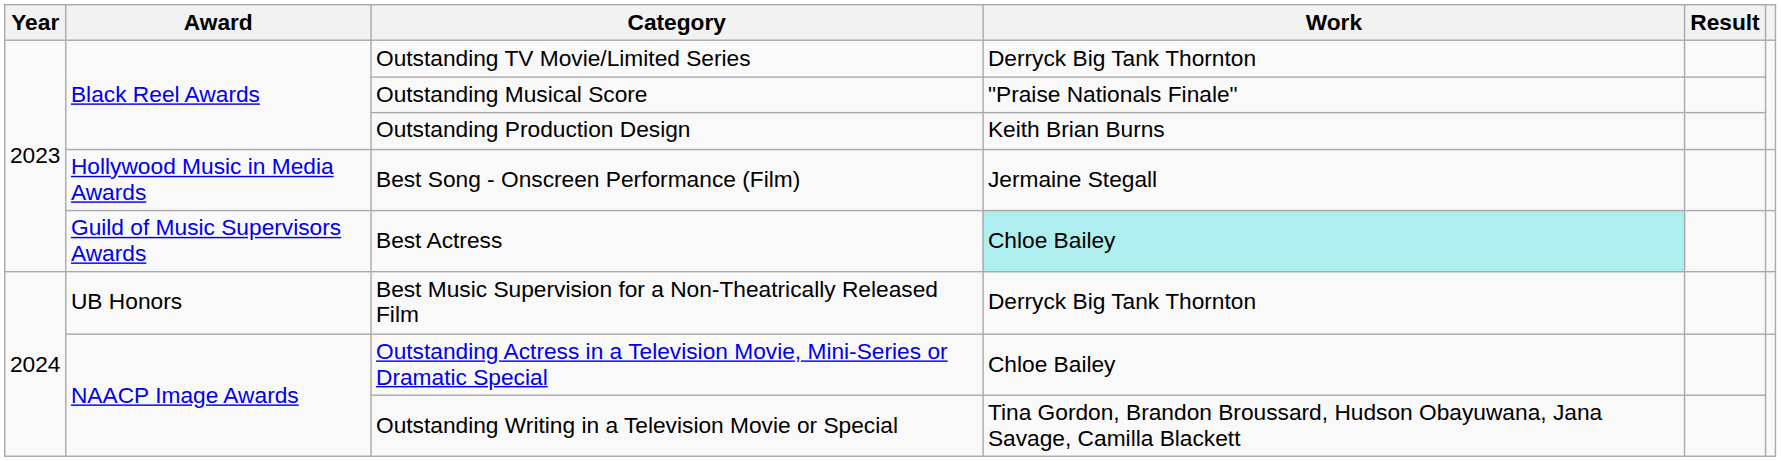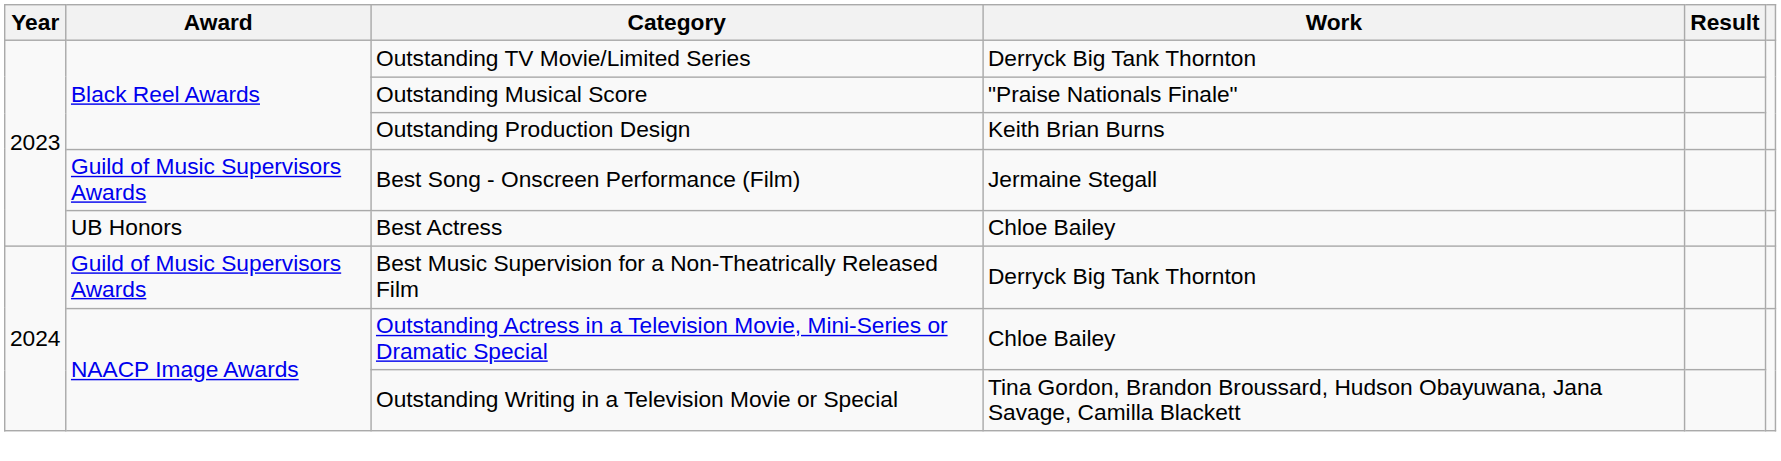 <table class="wikitable sortable plainrowheaders">
 <tr>
 <th scope="col">Year</th>
 <th scope="col">Award</th>
 <th scope="col">Category</th>
 <th scope="col">Work</th>
 <th scope="col">Result</th>
 <th scope="col" class="unsortable"></th>
 </tr>
 <tr>
 <td rowspan="5" scope="row">2023</td>
 <td rowspan="3"><a href='#'>Black Reel Awards</a></td>
 <td>Outstanding TV Movie/Limited Series</td>
 <td>Derryck Big Tank Thornton</td>
 <td></td>
 <td rowspan="3"></td>
 </tr>
 <tr>
 <td>Outstanding Musical Score</td>
 <td>"Praise Nationals Finale"</td>
 <td></td>
 </tr>
 <tr>
 <td>Outstanding Production Design</td>
 <td>Keith Brian Burns</td>
 <td></td>
 </tr>
 <tr>
-<td><a href='#'>Hollywood Music in Media Awards</a></td>
+<td><a href='#'>Guild of Music Supervisors Awards</a></td>
 <td>Best Song - Onscreen Performance (Film)</td>
 <td>Jermaine Stegall</td>
 <td></td>
 <td></td>
 </tr>
 <tr>
-<td><a href='#'>Guild of Music Supervisors Awards</a></td>
+<td>UB Honors</td>
 <td>Best Actress</td>
-<td style="background: paleturquoise;">Chloe Bailey</td>
+<td>Chloe Bailey</td>
 <td></td>
 <td></td>
 </tr>
 <tr>
 <td rowspan="3" scope="row">2024</td>
-<td>UB Honors</td>
+<td><a href='#'>Guild of Music Supervisors Awards</a></td>
 <td>Best Music Supervision for a Non-Theatrically Released Film</td>
 <td>Derryck Big Tank Thornton</td>
 <td></td>
 <td></td>
 </tr>
 <tr>
 <td rowspan="2"><a href='#'>NAACP Image Awards</a></td>
 <td><a href='#'>Outstanding Actress in a Television Movie, Mini-Series or Dramatic Special</a></td>
 <td>Chloe Bailey</td>
 <td></td>
 <td rowspan="2"></td>
 </tr>
 <tr>
 <td>Outstanding Writing in a Television Movie or Special</td>
 <td>Tina Gordon, Brandon Broussard, Hudson Obayuwana, Jana Savage, Camilla Blackett</td>
 <td></td>
 </tr>
 </table>
